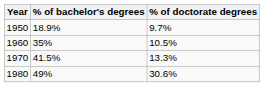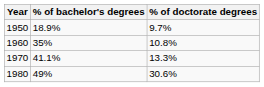 <table class="wikitable">
 <tr>
 <th>Year</th>
 <th>% of bachelor's degrees</th>
 <th>% of doctorate degrees</th>
 </tr>
 <tr>
 <td>1950</td>
 <td>18.9%</td>
 <td>9.7%</td>
 </tr>
 <tr>
 <td>1960</td>
 <td>35%</td>
-<td>10.5%</td>
+<td>10.8%</td>
 </tr>
 <tr>
 <td>1970</td>
-<td>41.5%</td>
+<td>41.1%</td>
 <td>13.3%</td>
 </tr>
 <tr>
 <td>1980</td>
 <td>49%</td>
 <td>30.6%</td>
 </tr>
 </table>
